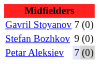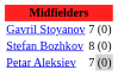 <table class="toccolours" border="0" cellpadding="2" cellspacing="0" align="left" style="margin:0.5em;">
 <tr>
 <th colspan="4" align="center" bgcolor="#FF2020"><span>Midfielders</span></th>
 </tr>
 <tr>
 <td> <a href='#'>Gavril Stoyanov</a></td>
 <td>7</td>
 <td>(0)</td>
 </tr>
 <tr>
 <td> <a href='#'>Stefan Bozhkov</a></td>
-<td>9</td>
+<td>8</td>
 <td>(0)</td>
 </tr>
 <tr>
 <td> <a href='#'>Petar Aleksiev</a></td>
-<td style="background: lavender;">7</td>
+<td>7</td>
 <td style="background: lightgrey;">(0)</td>
 </tr>
 <tr>
 </tr>
 </table>
